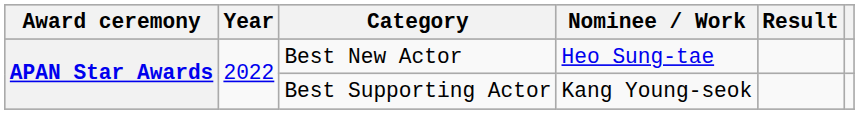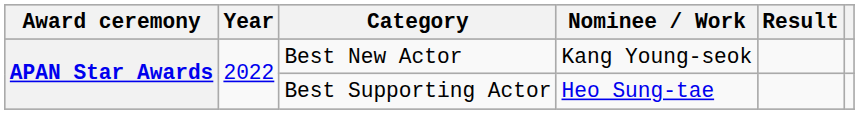 <table class="wikitable plainrowheaders sortable">
 <tr>
 <th scope="col">Award ceremony </th>
 <th scope="col">Year</th>
 <th scope="col">Category </th>
 <th scope="col">Nominee / Work</th>
 <th scope="col">Result</th>
 <th scope="col" class="unsortable"></th>
 </tr>
 <tr>
 <th scope="row"  rowspan="2"><a href='#'>APAN Star Awards</a></th>
 <td rowspan="2"><a href='#'>2022</a></td>
 <td>Best New Actor</td>
-<td><a href='#'>Heo Sung-tae</a></td>
+<td>Kang Young-seok</td>
 <td></td>
 <td></td>
 </tr>
 <tr>
 <td>Best Supporting Actor</td>
-<td>Kang Young-seok</td>
+<td><a href='#'>Heo Sung-tae</a></td>
 <td></td>
 <td></td>
 </tr>
 </table>
